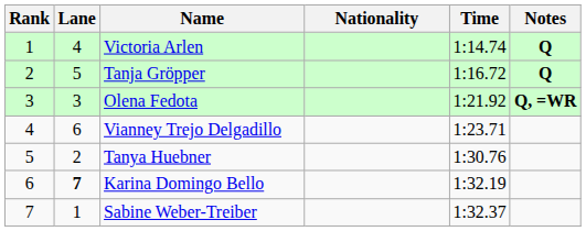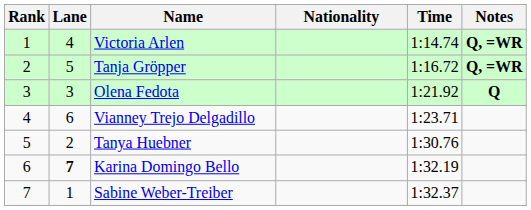 <table class="wikitable sortable" style="text-align:center">
 <tr>
 <th>Rank</th>
 <th>Lane</th>
 <th style="width:180px">Name</th>
 <th style="width:125px">Nationality</th>
 <th>Time</th>
 <th>Notes</th>
 </tr>
 <tr style="background:#cfc;">
 <td>1</td>
 <td>4</td>
 <td style="text-align:left;"><a href='#'>Victoria Arlen</a></td>
 <td style="text-align:left;"></td>
 <td>1:14.74</td>
-<td><strong>Q</strong></td>
+<td><strong>Q, =WR</strong></td>
 </tr>
 <tr style="background:#cfc;">
 <td>2</td>
 <td>5</td>
 <td style="text-align:left;"><a href='#'>Tanja Gröpper</a></td>
 <td style="text-align:left;"></td>
 <td>1:16.72</td>
-<td><strong>Q</strong></td>
+<td><strong>Q, =WR</strong></td>
 </tr>
 <tr style="background:#cfc;">
 <td>3</td>
 <td>3</td>
 <td style="text-align:left;"><a href='#'>Olena Fedota</a></td>
 <td style="text-align:left;"></td>
 <td>1:21.92</td>
-<td><strong>Q, =WR</strong></td>
+<td><strong>Q</strong></td>
 </tr>
 <tr>
 <td>4</td>
 <td>6</td>
 <td style="text-align:left;"><a href='#'>Vianney Trejo Delgadillo</a></td>
 <td style="text-align:left;"></td>
 <td>1:23.71</td>
 <td></td>
 </tr>
 <tr>
 <td>5</td>
 <td>2</td>
 <td style="text-align:left;"><a href='#'>Tanya Huebner</a></td>
 <td style="text-align:left;"></td>
 <td>1:30.76</td>
 <td></td>
 </tr>
 <tr>
 <td>6</td>
 <td><strong>7</strong></td>
 <td style="text-align:left;"><a href='#'>Karina Domingo Bello</a></td>
 <td style="text-align:left;"></td>
 <td>1:32.19</td>
 <td></td>
 </tr>
 <tr>
 <td>7</td>
 <td>1</td>
 <td style="text-align:left;"><a href='#'>Sabine Weber-Treiber</a></td>
 <td style="text-align:left;"></td>
 <td>1:32.37</td>
 <td></td>
 </tr>
 </table>
